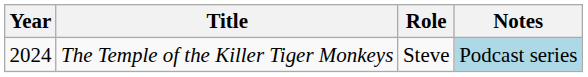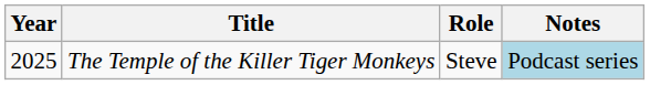 <table class="wikitable sortable">
 <tr>
 <th>Year</th>
 <th>Title</th>
 <th>Role</th>
 <th class="unsortable">Notes</th>
 </tr>
 <tr>
-<td>2024</td>
+<td>2025</td>
 <td><em>The Temple of the Killer Tiger Monkeys</em></td>
 <td>Steve</td>
 <td style="background: lightblue;">Podcast series</td>
 </tr>
 </table>
